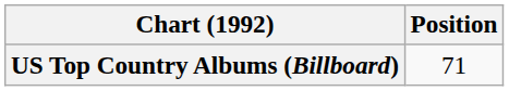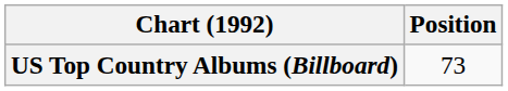 <table class="wikitable plainrowheaders" style="text-align:center">
 <tr>
 <th scope="col">Chart (1992)</th>
 <th scope="col">Position</th>
 </tr>
 <tr>
 <th scope="row">US Top Country Albums (<em>Billboard</em>)</th>
-<td>71</td>
+<td>73</td>
 </tr>
 </table>
